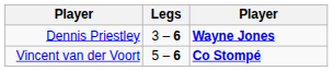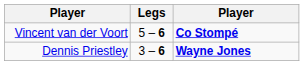 <table class=wikitable style="text-align:center">
 <tr>
 <th width=163>Player</th>
 <th width=50>Legs</th>
 <th width=163>Player</th>
 </tr>
 <tr align=left>
+<td align=right><a href='#'>Vincent van der Voort</a> </td>
+<td align=center>5 – <strong>6</strong></td>
+<td> <strong><a href='#'>Co Stompé</a></strong></td>
+</tr>
+<tr align=left>
 <td align=right><a href='#'>Dennis Priestley</a> </td>
 <td align=center>3 – <strong>6</strong></td>
 <td> <strong><a href='#'>Wayne Jones</a></strong></td>
 </tr>
-<tr align=left>
-<td align=right><a href='#'>Vincent van der Voort</a> </td>
-<td align=center>5 – <strong>6</strong></td>
-<td> <strong><a href='#'>Co Stompé</a></strong></td>
-</tr>
 </table>
